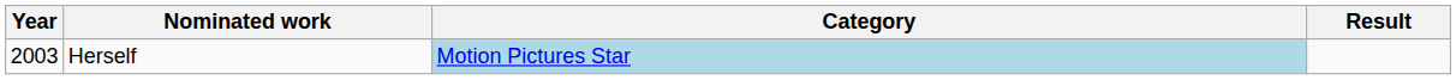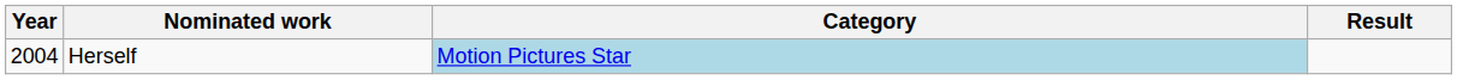 <table class=wikitable>
 <tr>
 <th width=4%>Year</th>
 <th width=25.5%>Nominated work</th>
 <th width=60.5%>Category</th>
 <th width=10%>Result</th>
 </tr>
 <tr>
-<td>2003</td>
+<td>2004</td>
 <td>Herself</td>
 <td style="background: lightblue;"><a href='#'>Motion Pictures Star</a></td>
 <td></td>
 </tr>
 </table>
